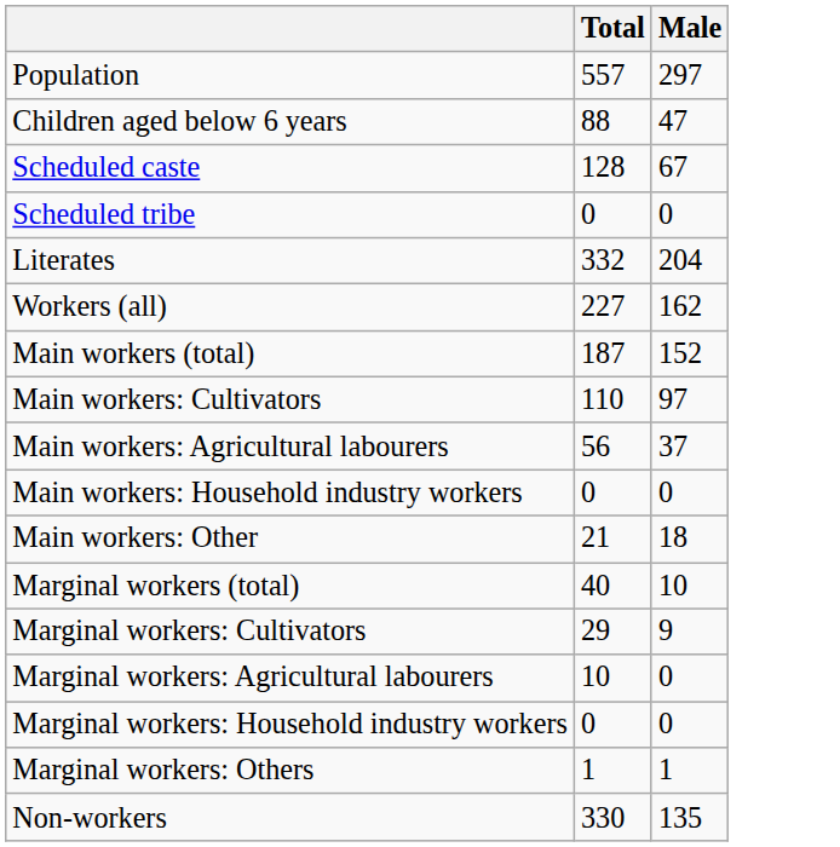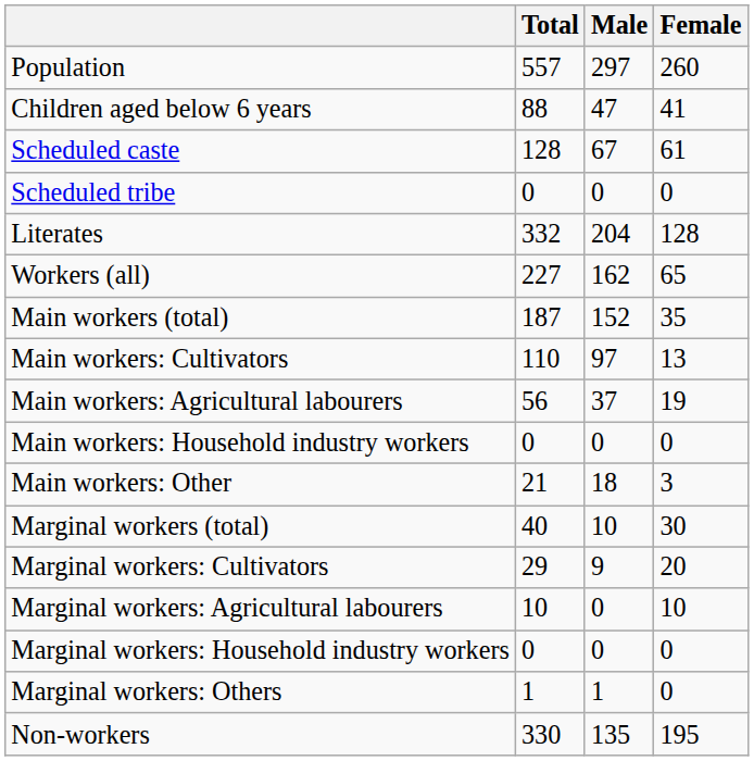 <table class="wikitable sortable">
 <tr>
 <th></th>
 <th>Total</th>
 <th>Male</th>
+<th>Female</th>
 </tr>
 <tr>
 <td>Population</td>
 <td>557</td>
 <td>297</td>
+<td>260</td>
 </tr>
 <tr>
 <td>Children aged below 6 years</td>
 <td>88</td>
 <td>47</td>
+<td>41</td>
 </tr>
 <tr>
 <td><a href='#'>Scheduled caste</a></td>
 <td>128</td>
 <td>67</td>
+<td>61</td>
 </tr>
 <tr>
 <td><a href='#'>Scheduled tribe</a></td>
+<td>0</td>
 <td>0</td>
 <td>0</td>
 </tr>
 <tr>
 <td>Literates</td>
 <td>332</td>
 <td>204</td>
+<td>128</td>
 </tr>
 <tr>
 <td>Workers (all)</td>
 <td>227</td>
 <td>162</td>
+<td>65</td>
 </tr>
 <tr>
 <td>Main workers (total)</td>
 <td>187</td>
 <td>152</td>
+<td>35</td>
 </tr>
 <tr>
 <td>Main workers: Cultivators</td>
 <td>110</td>
 <td>97</td>
+<td>13</td>
 </tr>
 <tr>
 <td>Main workers: Agricultural labourers</td>
 <td>56</td>
 <td>37</td>
+<td>19</td>
 </tr>
 <tr>
 <td>Main workers: Household industry workers</td>
+<td>0</td>
 <td>0</td>
 <td>0</td>
 </tr>
 <tr>
 <td>Main workers: Other</td>
 <td>21</td>
 <td>18</td>
+<td>3</td>
 </tr>
 <tr>
 <td>Marginal workers (total)</td>
 <td>40</td>
 <td>10</td>
+<td>30</td>
 </tr>
 <tr>
 <td>Marginal workers: Cultivators</td>
 <td>29</td>
 <td>9</td>
+<td>20</td>
 </tr>
 <tr>
 <td>Marginal workers: Agricultural labourers</td>
 <td>10</td>
 <td>0</td>
+<td>10</td>
 </tr>
 <tr>
 <td>Marginal workers: Household industry workers</td>
+<td>0</td>
 <td>0</td>
 <td>0</td>
 </tr>
 <tr>
 <td>Marginal workers: Others</td>
 <td>1</td>
 <td>1</td>
+<td>0</td>
 </tr>
 <tr>
 <td>Non-workers</td>
 <td>330</td>
 <td>135</td>
+<td>195</td>
 </tr>
 </table>
